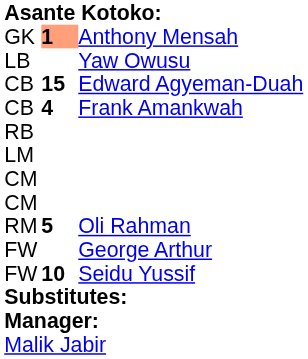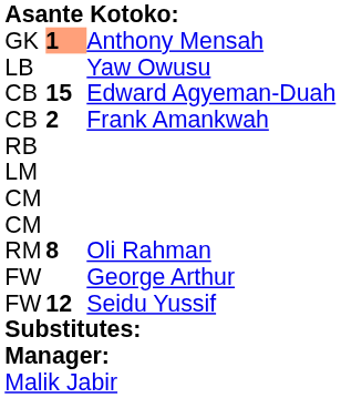 <table style="font-size: 90%" cellspacing="0" cellpadding="0" align=center>
 <tr>
 <td colspan=4><strong>Asante Kotoko:</strong></td>
 </tr>
 <tr>
 <th width=25></th>
 <th width=25></th>
 </tr>
 <tr>
 <td>GK</td>
 <td style="background: lightsalmon;"><strong>1</strong></td>
 <td> <a href='#'>Anthony Mensah</a></td>
 </tr>
 <tr>
 <td>LB</td>
 <td><strong> </strong></td>
 <td> <a href='#'>Yaw Owusu</a></td>
 </tr>
 <tr>
 <td>CB</td>
 <td><strong>15</strong></td>
 <td> <a href='#'>Edward Agyeman-Duah</a></td>
 </tr>
 <tr>
 <td>CB</td>
-<td><strong>4</strong></td>
+<td><strong>2</strong></td>
 <td> <a href='#'>Frank Amankwah</a></td>
 </tr>
 <tr>
 <td>RB</td>
 <td><strong> </strong></td>
 <td></td>
 </tr>
 <tr>
 <td>LM</td>
 <td><strong> </strong></td>
 <td></td>
 </tr>
 <tr>
 <td>CM</td>
 <td><strong> </strong></td>
 <td></td>
 </tr>
 <tr>
 <td>CM</td>
 <td><strong> </strong></td>
 <td></td>
 </tr>
 <tr>
 <td>RM</td>
-<td><strong>5</strong></td>
+<td><strong>8</strong></td>
 <td> <a href='#'>Oli Rahman</a></td>
 <td></td>
 <td></td>
 </tr>
 <tr>
 <td>FW</td>
 <td><strong> </strong></td>
 <td> <a href='#'>George Arthur</a></td>
 </tr>
 <tr>
 <td>FW</td>
-<td><strong>10</strong></td>
+<td><strong>12</strong></td>
 <td> <a href='#'>Seidu Yussif</a></td>
 </tr>
 <tr>
 <td colspan=3><strong>Substitutes:</strong></td>
 </tr>
 <tr>
 <td colspan=3><strong>Manager:</strong></td>
 </tr>
 <tr>
 <td colspan=3><a href='#'>Malik Jabir</a></td>
 </tr>
 </table>
